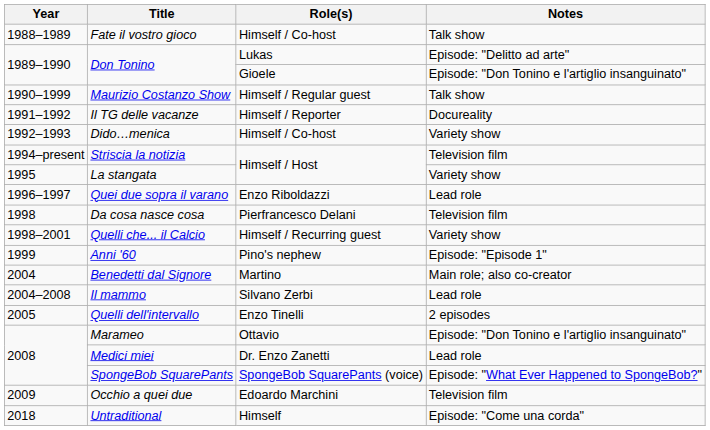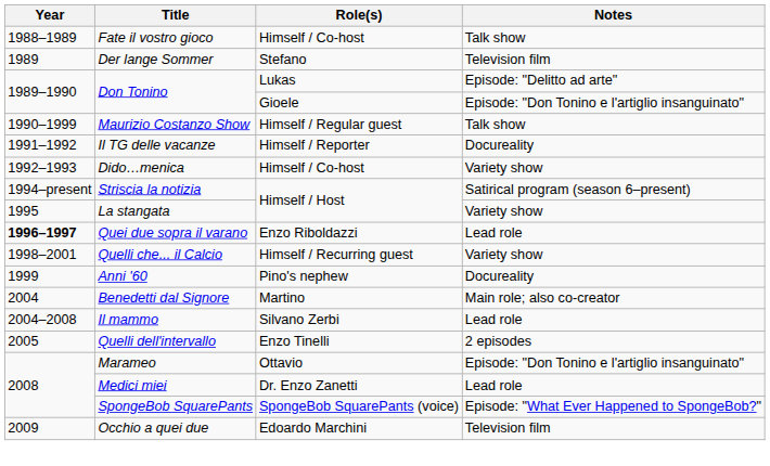 <table class="wikitable plainrowheaders sortable">
 <tr>
 <th scope="col">Year</th>
 <th scope="col">Title</th>
 <th scope="col">Role(s)</th>
 <th scope="col" class="unsortable">Notes</th>
 </tr>
 <tr>
 <td>1988–1989</td>
 <td><em>Fate il vostro gioco</em></td>
 <td>Himself / Co-host</td>
 <td>Talk show</td>
+</tr>
+<tr>
+<td>1989</td>
+<td><em>Der lange Sommer</em></td>
+<td>Stefano</td>
+<td>Television film</td>
 </tr>
 <tr>
 <td rowspan="2">1989–1990</td>
 <td rowspan="2"><em><a href='#'>Don Tonino</a></em></td>
 <td>Lukas</td>
 <td>Episode: "Delitto ad arte"</td>
 </tr>
 <tr>
 <td>Gioele</td>
 <td>Episode: "Don Tonino e l'artiglio insanguinato"</td>
 </tr>
 <tr>
 <td>1990–1999</td>
 <td><em><a href='#'>Maurizio Costanzo Show</a></em></td>
 <td>Himself / Regular guest</td>
 <td>Talk show</td>
 </tr>
 <tr>
 <td>1991–1992</td>
 <td><em>Il TG delle vacanze</em></td>
 <td>Himself / Reporter</td>
 <td>Docureality</td>
 </tr>
 <tr>
 <td>1992–1993</td>
 <td><em>Dido…menica</em></td>
 <td>Himself / Co-host</td>
 <td>Variety show</td>
 </tr>
 <tr>
 <td>1994–present</td>
 <td><em><a href='#'>Striscia la notizia</a></em></td>
 <td rowspan="2">Himself / Host</td>
-<td>Television film</td>
+<td>Satirical program (season 6–present)</td>
 </tr>
 <tr>
 <td>1995</td>
 <td><em>La stangata</em></td>
 <td>Variety show</td>
 </tr>
 <tr>
-<td>1996–1997</td>
+<td><strong>1996–1997</strong></td>
 <td><em><a href='#'>Quei due sopra il varano</a></em></td>
 <td>Enzo Riboldazzi</td>
 <td>Lead role</td>
-</tr>
-<tr>
-<td>1998</td>
-<td><em>Da cosa nasce cosa</em></td>
-<td>Pierfrancesco Delani</td>
-<td>Television film</td>
 </tr>
 <tr>
 <td>1998–2001</td>
 <td><em><a href='#'>Quelli che... il Calcio</a></em></td>
 <td>Himself / Recurring guest</td>
 <td>Variety show</td>
 </tr>
 <tr>
 <td>1999</td>
 <td><em><a href='#'>Anni '60</a></em></td>
 <td>Pino's nephew</td>
-<td>Episode: "Episode 1"</td>
+<td>Docureality</td>
 </tr>
 <tr>
 <td>2004</td>
 <td><em><a href='#'>Benedetti dal Signore</a></em></td>
 <td>Martino</td>
 <td>Main role; also co-creator</td>
 </tr>
 <tr>
 <td>2004–2008</td>
 <td><em><a href='#'>Il mammo</a></em></td>
 <td>Silvano Zerbi</td>
 <td>Lead role</td>
 </tr>
 <tr>
 <td>2005</td>
 <td><em><a href='#'>Quelli dell'intervallo</a></em></td>
 <td>Enzo Tinelli</td>
 <td>2 episodes</td>
 </tr>
 <tr>
 <td rowspan="3">2008</td>
 <td><em>Marameo</em></td>
 <td>Ottavio</td>
 <td>Episode: "Don Tonino e l'artiglio insanguinato"</td>
 </tr>
 <tr>
 <td><em><a href='#'>Medici miei</a></em></td>
 <td>Dr. Enzo Zanetti</td>
 <td>Lead role</td>
 </tr>
 <tr>
 <td><em><a href='#'>SpongeBob SquarePants</a></em></td>
 <td><a href='#'>SpongeBob SquarePants</a> (voice)</td>
 <td>Episode: "<a href='#'>What Ever Happened to SpongeBob?</a>"</td>
 </tr>
 <tr>
 <td>2009</td>
 <td><em>Occhio a quei due</em></td>
 <td>Edoardo Marchini</td>
 <td>Television film</td>
 </tr>
-<tr>
-<td>2018</td>
-<td><em><a href='#'>Untraditional</a></em></td>
-<td>Himself</td>
-<td>Episode: "Come una corda"</td>
-</tr>
 </table>
